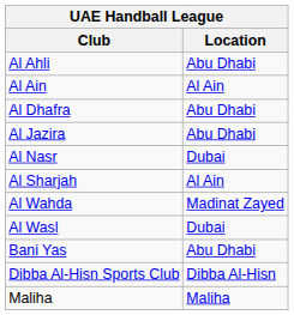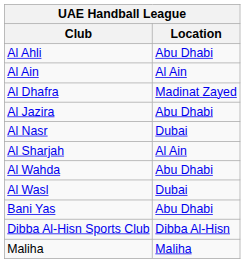 <table class="wikitable">
 <tr>
 <th colspan="4">UAE Handball League</th>
 </tr>
 <tr>
 <th>Club</th>
 <th>Location</th>
 </tr>
 <tr>
 <td><a href='#'>Al Ahli</a></td>
 <td><a href='#'>Abu Dhabi</a></td>
 </tr>
 <tr>
 <td><a href='#'>Al Ain</a></td>
 <td><a href='#'>Al Ain</a></td>
 </tr>
 <tr>
 <td><a href='#'>Al Dhafra</a></td>
-<td><a href='#'>Abu Dhabi</a></td>
+<td><a href='#'>Madinat Zayed</a></td>
 </tr>
 <tr>
 <td><a href='#'>Al Jazira</a></td>
 <td><a href='#'>Abu Dhabi</a></td>
 </tr>
 <tr>
 <td><a href='#'>Al Nasr</a></td>
 <td><a href='#'>Dubai</a></td>
 </tr>
 <tr>
 <td><a href='#'>Al Sharjah</a></td>
 <td><a href='#'>Al Ain</a></td>
 </tr>
 <tr>
 <td><a href='#'>Al Wahda</a></td>
-<td><a href='#'>Madinat Zayed</a></td>
+<td><a href='#'>Abu Dhabi</a></td>
 </tr>
 <tr>
 <td><a href='#'>Al Wasl</a></td>
 <td><a href='#'>Dubai</a></td>
 </tr>
 <tr>
 <td><a href='#'>Bani Yas</a></td>
 <td><a href='#'>Abu Dhabi</a></td>
 </tr>
 <tr>
 <td><a href='#'>Dibba Al-Hisn Sports Club</a></td>
 <td><a href='#'>Dibba Al-Hisn</a></td>
 </tr>
 <tr>
 <td>Maliha</td>
 <td><a href='#'>Maliha</a></td>
 </tr>
 </table>
